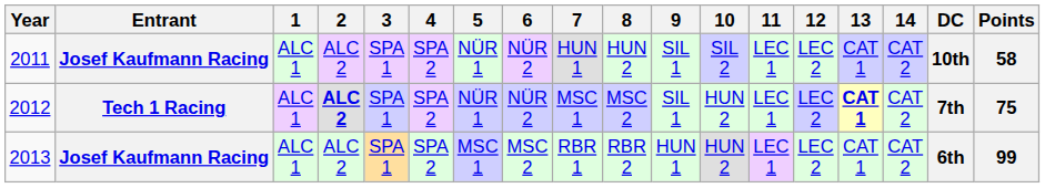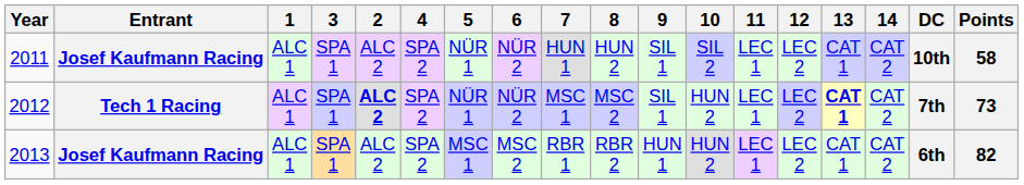 <table class="wikitable" style="text-align:center; font-size:85%">
 <tr>
 <th>Year</th>
 <th>Entrant</th>
 <th>1</th>
+<th>3</th>
 <th>2</th>
-<th>3</th>
 <th>4</th>
 <th>5</th>
 <th>6</th>
 <th>7</th>
 <th>8</th>
 <th>9</th>
 <th>10</th>
 <th>11</th>
 <th>12</th>
 <th>13</th>
 <th>14</th>
 <th>DC</th>
 <th>Points</th>
 </tr>
 <tr>
 <td><a href='#'>2011</a></td>
 <th nowrap><a href='#'>Josef Kaufmann Racing</a></th>
 <td style="background:#dfffdf;"><a href='#'>ALC<br>1</a><br></td>
+<td style="background:#efcfff;"><a href='#'>SPA<br>1</a><br></td>
 <td style="background:#efcfff;"><a href='#'>ALC<br>2</a><br></td>
-<td style="background:#efcfff;"><a href='#'>SPA<br>1</a><br></td>
 <td style="background:#efcfff;"><a href='#'>SPA<br>2</a><br></td>
 <td style="background:#dfffdf;"><a href='#'>NÜR<br>1</a><br></td>
 <td style="background:#efcfff;"><a href='#'>NÜR<br>2</a><br></td>
 <td style="background:#dfdfdf;"><a href='#'>HUN<br>1</a><br></td>
 <td style="background:#dfffdf;"><a href='#'>HUN<br>2</a><br></td>
 <td style="background:#dfffdf;"><a href='#'>SIL<br>1</a><br></td>
 <td style="background:#cfcfff;"><a href='#'>SIL<br>2</a><br></td>
 <td style="background:#dfffdf;"><a href='#'>LEC<br>1</a><br></td>
 <td style="background:#dfffdf;"><a href='#'>LEC<br>2</a><br></td>
 <td style="background:#cfcfff;"><a href='#'>CAT<br>1</a><br></td>
 <td style="background:#cfcfff;"><a href='#'>CAT<br>2</a><br></td>
 <th>10th</th>
 <th>58</th>
 </tr>
 <tr>
 <td><a href='#'>2012</a></td>
 <th nowrap><a href='#'>Tech 1 Racing</a></th>
 <td style="background:#efcfff;"><a href='#'>ALC<br>1</a><br></td>
+<td style="background:#cfcfff;"><a href='#'>SPA<br>1</a><br></td>
 <td style="background:#dfdfdf;"><strong><a href='#'>ALC<br>2</a></strong><br></td>
-<td style="background:#cfcfff;"><a href='#'>SPA<br>1</a><br></td>
 <td style="background:#efcfff;"><a href='#'>SPA<br>2</a><br></td>
 <td style="background:#cfcfff;"><a href='#'>NÜR<br>1</a><br></td>
 <td style="background:#cfcfff;"><a href='#'>NÜR<br>2</a><br></td>
 <td style="background:#cfcfff;"><a href='#'>MSC<br>1</a><br></td>
 <td style="background:#cfcfff;"><a href='#'>MSC<br>2</a><br></td>
 <td style="background:#dfffdf;"><a href='#'>SIL<br>1</a><br></td>
 <td style="background:#dfffdf;"><a href='#'>HUN<br>2</a><br></td>
 <td style="background:#dfffdf;"><a href='#'>LEC<br>1</a><br></td>
 <td style="background:#cfcfff;"><a href='#'>LEC<br>2</a><br></td>
 <td style="background:#ffffbf;"><strong><a href='#'>CAT<br>1</a></strong><br></td>
 <td style="background:#dfffdf;"><a href='#'>CAT<br>2</a><br></td>
 <th>7th</th>
-<th>75</th>
+<th>73</th>
 </tr>
 <tr>
 <td><a href='#'>2013</a></td>
 <th nowrap><a href='#'>Josef Kaufmann Racing</a></th>
 <td style="background:#dfffdf;"><a href='#'>ALC<br>1</a><br></td>
+<td style="background:#ffdf9f;"><a href='#'>SPA<br>1</a><br></td>
 <td style="background:#dfffdf;"><a href='#'>ALC<br>2</a><br></td>
-<td style="background:#ffdf9f;"><a href='#'>SPA<br>1</a><br></td>
 <td style="background:#dfffdf;"><a href='#'>SPA<br>2</a><br></td>
 <td style="background:#cfcfff;"><a href='#'>MSC<br>1</a><br></td>
 <td style="background:#dfffdf;"><a href='#'>MSC<br>2</a><br></td>
 <td style="background:#dfffdf;"><a href='#'>RBR<br>1</a><br></td>
 <td style="background:#dfffdf;"><a href='#'>RBR<br>2</a><br></td>
 <td style="background:#dfffdf;"><a href='#'>HUN<br>1</a><br></td>
 <td style="background:#dfdfdf;"><a href='#'>HUN<br>2</a><br></td>
 <td style="background:#efcfff;"><a href='#'>LEC<br>1</a><br></td>
 <td style="background:#dfffdf;"><a href='#'>LEC<br>2</a><br></td>
 <td style="background:#dfffdf;"><a href='#'>CAT<br>1</a><br></td>
 <td style="background:#dfffdf;"><a href='#'>CAT<br>2</a><br></td>
 <th>6th</th>
-<th>99</th>
+<th>82</th>
 </tr>
 </table>
